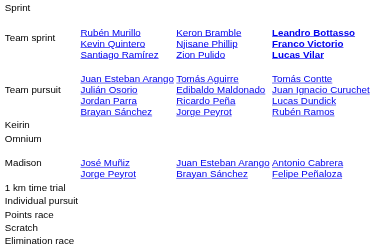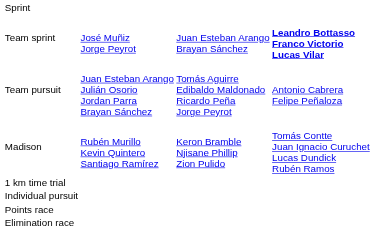 <table>
 <tr>
 <td>Sprint</td>
 <td></td>
 <td></td>
 <td></td>
 </tr>
 <tr>
 <td>Team sprint</td>
-<td><br><a href='#'>Rubén Murillo</a><br><a href='#'>Kevin Quintero</a><br><a href='#'>Santiago Ramírez</a></td>
-<td><br><a href='#'>Keron Bramble</a><br><a href='#'>Njisane Phillip</a><br><a href='#'>Zion Pulido</a></td>
+<td><br><a href='#'>José Muñiz</a><br><a href='#'>Jorge Peyrot</a></td>
+<td><br><a href='#'>Juan Esteban Arango</a><br><a href='#'>Brayan Sánchez</a></td>
 <td><strong><br><a href='#'>Leandro Bottasso</a><br><a href='#'>Franco Victorio</a><br><a href='#'>Lucas Vilar</a></strong></td>
 </tr>
 <tr>
 <td>Team pursuit</td>
 <td><br><a href='#'>Juan Esteban Arango</a><br><a href='#'>Julián Osorio</a><br><a href='#'>Jordan Parra</a><br><a href='#'>Brayan Sánchez</a></td>
 <td><br><a href='#'>Tomás Aguirre</a><br><a href='#'>Edibaldo Maldonado</a><br><a href='#'>Ricardo Peña</a><br><a href='#'>Jorge Peyrot</a></td>
-<td><br><a href='#'>Tomás Contte</a><br><a href='#'>Juan Ignacio Curuchet</a><br><a href='#'>Lucas Dundick</a><br><a href='#'>Rubén Ramos</a></td>
-</tr>
-<tr>
-<td>Keirin</td>
-<td></td>
-<td></td>
-<td></td>
-</tr>
-<tr>
-<td>Omnium</td>
-<td></td>
-<td></td>
-<td></td>
+<td><br><a href='#'>Antonio Cabrera</a><br><a href='#'>Felipe Peñaloza</a></td>
 </tr>
 <tr>
 <td>Madison</td>
-<td><br><a href='#'>José Muñiz</a><br><a href='#'>Jorge Peyrot</a></td>
-<td><br><a href='#'>Juan Esteban Arango</a><br><a href='#'>Brayan Sánchez</a></td>
-<td><br><a href='#'>Antonio Cabrera</a><br><a href='#'>Felipe Peñaloza</a></td>
+<td><br><a href='#'>Rubén Murillo</a><br><a href='#'>Kevin Quintero</a><br><a href='#'>Santiago Ramírez</a></td>
+<td><br><a href='#'>Keron Bramble</a><br><a href='#'>Njisane Phillip</a><br><a href='#'>Zion Pulido</a></td>
+<td><br><a href='#'>Tomás Contte</a><br><a href='#'>Juan Ignacio Curuchet</a><br><a href='#'>Lucas Dundick</a><br><a href='#'>Rubén Ramos</a></td>
 </tr>
 <tr>
 <td>1 km time trial</td>
 <td></td>
 <td></td>
 <td></td>
 </tr>
 <tr>
 <td>Individual pursuit</td>
 <td></td>
 <td></td>
 <td></td>
 </tr>
 <tr>
 <td>Points race</td>
 <td></td>
 <td></td>
 <td></td>
 </tr>
 <tr>
-<td>Scratch</td>
-<td></td>
-<td></td>
-<td></td>
-</tr>
-<tr>
 <td>Elimination race</td>
 <td></td>
 <td></td>
 <td></td>
 </tr>
 </table>
